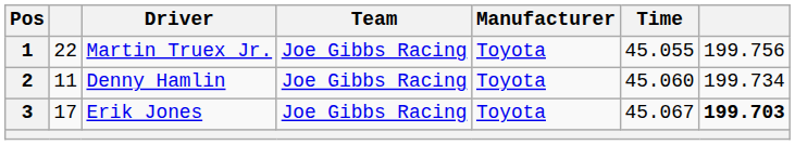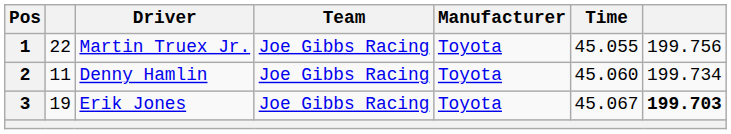 <table class="wikitable" style="font-size:95%">
 <tr>
 <th>Pos</th>
 <th></th>
 <th>Driver</th>
 <th>Team</th>
 <th>Manufacturer</th>
 <th>Time</th>
 <th></th>
 </tr>
 <tr>
 <th>1</th>
 <td>22</td>
 <td><a href='#'>Martin Truex Jr.</a></td>
 <td><a href='#'>Joe Gibbs Racing</a></td>
 <td><a href='#'>Toyota</a></td>
 <td>45.055</td>
 <td>199.756</td>
 </tr>
 <tr>
 <th>2</th>
 <td>11</td>
 <td><a href='#'>Denny Hamlin</a></td>
 <td><a href='#'>Joe Gibbs Racing</a></td>
 <td><a href='#'>Toyota</a></td>
 <td>45.060</td>
 <td>199.734</td>
 </tr>
 <tr>
 <th>3</th>
-<td>17</td>
+<td>19</td>
 <td><a href='#'>Erik Jones</a></td>
 <td><a href='#'>Joe Gibbs Racing</a></td>
 <td><a href='#'>Toyota</a></td>
 <td>45.067</td>
 <td><strong>199.703</strong></td>
 </tr>
 <tr>
 <th colspan="7"></th>
 </tr>
 </table>
